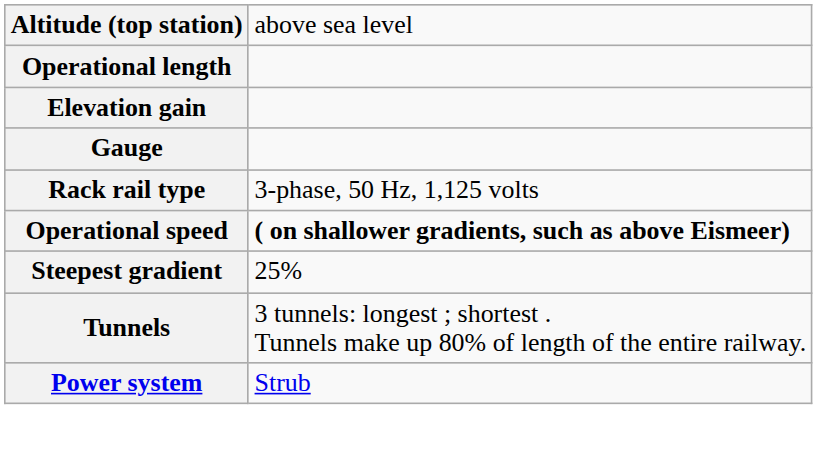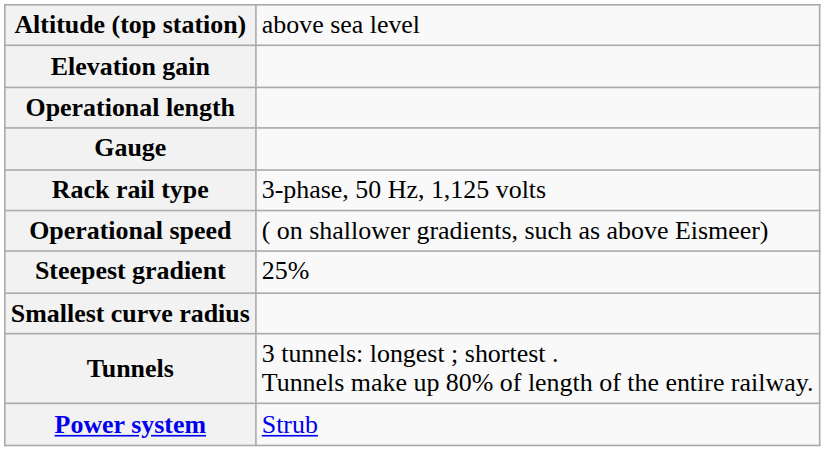 <table class="wikitable">
 <tr>
 <th> Altitude (top station)</th>
 <td> above sea level</td>
 </tr>
 <tr>
-<th> Operational length</th>
+<th> Elevation gain</th>
 <td></td>
 </tr>
 <tr>
-<th> Elevation gain</th>
+<th> Operational length</th>
 <td></td>
 </tr>
 <tr>
 <th> Gauge</th>
 <td></td>
 </tr>
 <tr>
 <th> Rack rail type</th>
 <td>3-phase, 50 Hz, 1,125 volts</td>
 </tr>
 <tr>
 <th> Operational speed</th>
-<td><strong> ( on shallower gradients, such as above Eismeer)</strong></td>
+<td> ( on shallower gradients, such as above Eismeer)</td>
 </tr>
 <tr>
 <th> Steepest gradient</th>
 <td>25%</td>
+</tr>
+<tr>
+<th> Smallest curve radius</th>
+<td></td>
 </tr>
 <tr>
 <th> Tunnels</th>
 <td>3 tunnels: longest ; shortest .<br>Tunnels make up 80% of length of the entire railway.</td>
 </tr>
 <tr>
 <th> <a href='#'>Power system</a></th>
 <td><a href='#'>Strub</a></td>
 </tr>
 </table>
